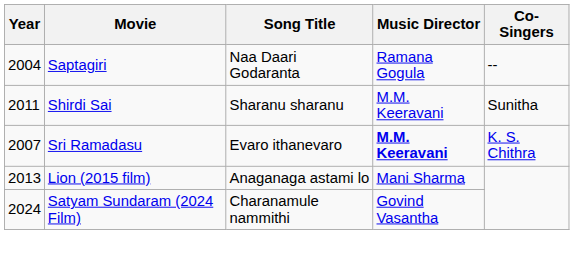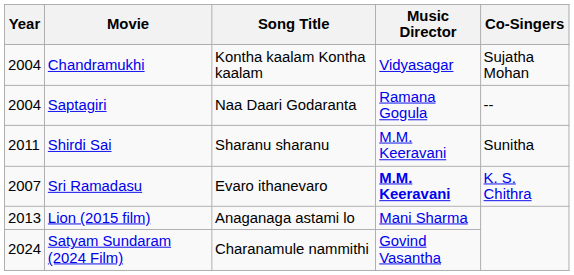 <table class="wikitable sortable">
 <tr>
 <th>Year</th>
 <th>Movie</th>
 <th>Song Title</th>
 <th>Music Director</th>
 <th>Co-Singers</th>
+</tr>
+<tr>
+<td>2004</td>
+<td><a href='#'>Chandramukhi</a></td>
+<td>Kontha kaalam Kontha kaalam</td>
+<td><a href='#'>Vidyasagar</a></td>
+<td>Sujatha Mohan</td>
 </tr>
 <tr>
 <td>2004</td>
 <td><a href='#'>Saptagiri</a></td>
 <td>Naa Daari Godaranta</td>
 <td><a href='#'>Ramana Gogula</a></td>
 <td>--</td>
 </tr>
 <tr>
 <td>2011</td>
 <td><a href='#'>Shirdi Sai</a></td>
 <td>Sharanu sharanu</td>
 <td><a href='#'>M.M. Keeravani</a></td>
 <td>Sunitha</td>
 </tr>
 <tr>
 <td>2007</td>
 <td><a href='#'>Sri Ramadasu</a></td>
 <td>Evaro ithanevaro</td>
 <td><strong><a href='#'>M.M. Keeravani</a></strong></td>
 <td><a href='#'>K. S. Chithra</a></td>
 </tr>
 <tr>
 <td>2013</td>
 <td><a href='#'>Lion (2015 film)</a></td>
 <td>Anaganaga astami lo</td>
 <td><a href='#'>Mani Sharma</a></td>
 </tr>
 <tr>
 <td>2024</td>
 <td><a href='#'>Satyam Sundaram (2024 Film)</a></td>
 <td>Charanamule nammithi</td>
 <td><a href='#'>Govind Vasantha</a></td>
 </tr>
 </table>
